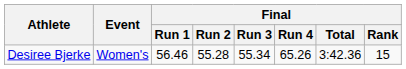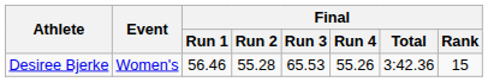 <table class=wikitable style="font-size:90%; text-align:center">
 <tr>
 <th rowspan="2">Athlete</th>
 <th rowspan="2">Event</th>
 <th colspan="6">Final</th>
 </tr>
 <tr>
 <th>Run 1</th>
 <th>Run 2</th>
 <th>Run 3</th>
 <th>Run 4</th>
 <th>Total</th>
 <th>Rank</th>
 </tr>
 <tr>
 <td><a href='#'>Desiree Bjerke</a></td>
 <td><a href='#'>Women's</a></td>
 <td align="center">56.46</td>
 <td align="center">55.28</td>
-<td align="center">55.34</td>
-<td align="center">65.26</td>
+<td align="center">65.53</td>
+<td align="center">55.26</td>
 <td align="center">3:42.36</td>
 <td align="center">15</td>
 </tr>
 </table>
